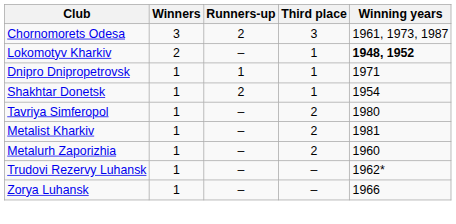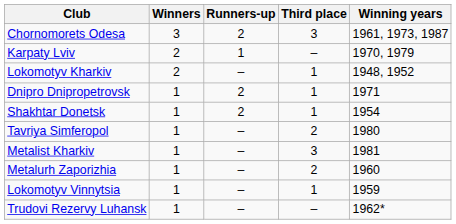 <table class="sortable plainrowheaders wikitable">
 <tr>
 <th>Club</th>
 <th>Winners</th>
 <th>Runners-up</th>
 <th>Third place</th>
 <th>Winning years</th>
 </tr>
 <tr>
 <td><a href='#'>Chornomorets Odesa</a></td>
 <td align=center>3</td>
 <td align=center>2</td>
 <td align=center>3</td>
 <td align=left>1961, 1973, 1987</td>
 </tr>
 <tr>
+<td><a href='#'>Karpaty Lviv</a></td>
+<td align=center>2</td>
+<td align=center>1</td>
+<td align=center>–</td>
+<td align=left>1970, 1979</td>
+</tr>
+<tr>
 <td><a href='#'>Lokomotyv Kharkiv</a></td>
 <td align=center>2</td>
 <td align=center>–</td>
 <td align=center>1</td>
-<td align=left><strong>1948, 1952</strong></td>
+<td align=left>1948, 1952</td>
 </tr>
 <tr>
 <td><a href='#'>Dnipro Dnipropetrovsk</a></td>
 <td align=center>1</td>
-<td align=center>1</td>
+<td align=center>2</td>
 <td align=center>1</td>
 <td align=left>1971</td>
 </tr>
 <tr>
 <td><a href='#'>Shakhtar Donetsk</a></td>
 <td align=center>1</td>
 <td align=center>2</td>
 <td align=center>1</td>
 <td align=left>1954</td>
 </tr>
 <tr>
 <td><a href='#'>Tavriya Simferopol</a></td>
 <td align=center>1</td>
 <td align=center>–</td>
 <td align=center>2</td>
 <td align=left>1980</td>
 </tr>
 <tr>
 <td><a href='#'>Metalist Kharkiv</a></td>
 <td align=center>1</td>
 <td align=center>–</td>
-<td align=center>2</td>
+<td align=center>3</td>
 <td align=left>1981</td>
 </tr>
 <tr>
 <td><a href='#'>Metalurh Zaporizhia</a></td>
 <td align=center>1</td>
 <td align=center>–</td>
 <td align=center>2</td>
 <td align=left>1960</td>
 </tr>
 <tr>
+<td><a href='#'>Lokomotyv Vinnytsia</a></td>
+<td align=center>1</td>
+<td align=center>–</td>
+<td align=center>1</td>
+<td align=left>1959</td>
+</tr>
+<tr>
 <td><a href='#'>Trudovi Rezervy Luhansk</a></td>
 <td align=center>1</td>
 <td align=center>–</td>
 <td align=center>–</td>
 <td align=left>1962*</td>
 </tr>
-<tr>
-<td><a href='#'>Zorya Luhansk</a></td>
-<td align=center>1</td>
-<td align=center>–</td>
-<td align=center>–</td>
-<td align=left>1966</td>
-</tr>
 </table>
